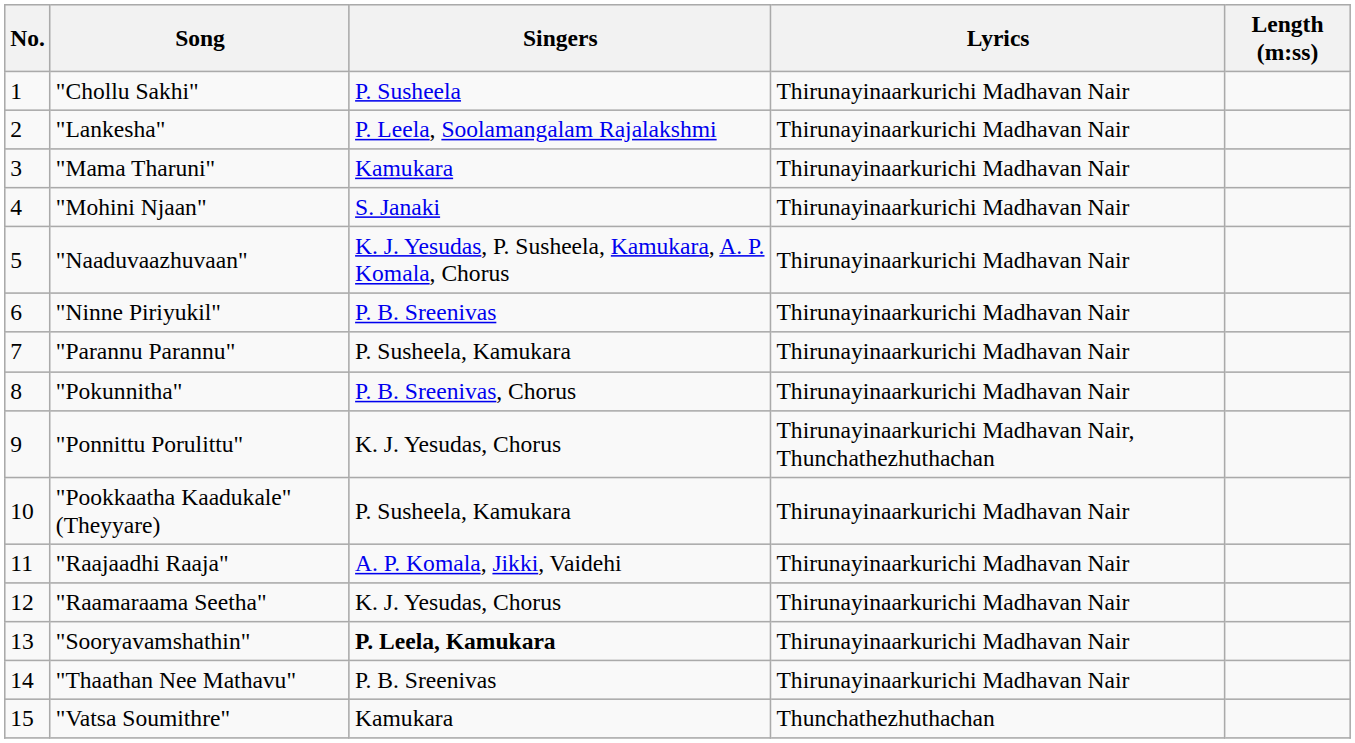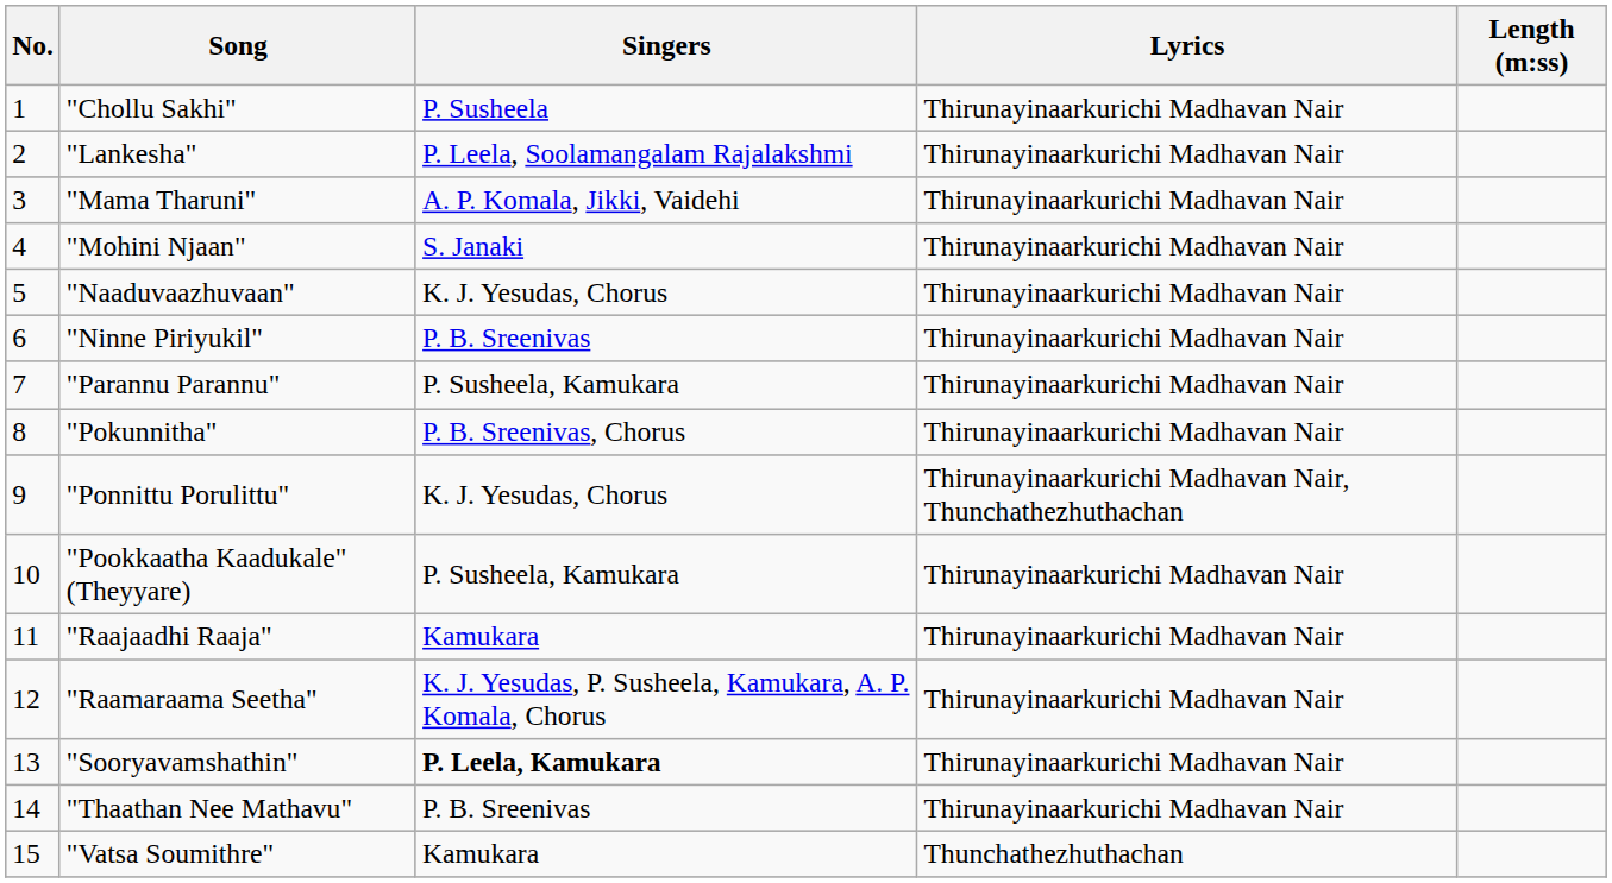 <table class="wikitable" style="font-size:95%;">
 <tr>
 <th>No.</th>
 <th>Song</th>
 <th>Singers</th>
 <th>Lyrics</th>
 <th>Length (m:ss)</th>
 </tr>
 <tr>
 <td>1</td>
 <td>"Chollu Sakhi"</td>
 <td><a href='#'>P. Susheela</a></td>
 <td>Thirunayinaarkurichi Madhavan Nair</td>
 <td></td>
 </tr>
 <tr>
 <td>2</td>
 <td>"Lankesha"</td>
 <td><a href='#'>P. Leela</a>, <a href='#'>Soolamangalam Rajalakshmi</a></td>
 <td>Thirunayinaarkurichi Madhavan Nair</td>
 <td></td>
 </tr>
 <tr>
 <td>3</td>
 <td>"Mama Tharuni"</td>
-<td><a href='#'>Kamukara</a></td>
+<td><a href='#'>A. P. Komala</a>, <a href='#'>Jikki</a>, Vaidehi</td>
 <td>Thirunayinaarkurichi Madhavan Nair</td>
 <td></td>
 </tr>
 <tr>
 <td>4</td>
 <td>"Mohini Njaan"</td>
 <td><a href='#'>S. Janaki</a></td>
 <td>Thirunayinaarkurichi Madhavan Nair</td>
 <td></td>
 </tr>
 <tr>
 <td>5</td>
 <td>"Naaduvaazhuvaan"</td>
-<td><a href='#'>K. J. Yesudas</a>, P. Susheela, <a href='#'>Kamukara</a>, <a href='#'>A. P. Komala</a>, Chorus</td>
+<td>K. J. Yesudas, Chorus</td>
 <td>Thirunayinaarkurichi Madhavan Nair</td>
 <td></td>
 </tr>
 <tr>
 <td>6</td>
 <td>"Ninne Piriyukil"</td>
 <td><a href='#'>P. B. Sreenivas</a></td>
 <td>Thirunayinaarkurichi Madhavan Nair</td>
 <td></td>
 </tr>
 <tr>
 <td>7</td>
 <td>"Parannu Parannu"</td>
 <td>P. Susheela, Kamukara</td>
 <td>Thirunayinaarkurichi Madhavan Nair</td>
 <td></td>
 </tr>
 <tr>
 <td>8</td>
 <td>"Pokunnitha"</td>
 <td><a href='#'>P. B. Sreenivas</a>, Chorus</td>
 <td>Thirunayinaarkurichi Madhavan Nair</td>
 <td></td>
 </tr>
 <tr>
 <td>9</td>
 <td>"Ponnittu Porulittu"</td>
 <td>K. J. Yesudas, Chorus</td>
 <td>Thirunayinaarkurichi Madhavan Nair, Thunchathezhuthachan</td>
 <td></td>
 </tr>
 <tr>
 <td>10</td>
 <td>"Pookkaatha Kaadukale" (Theyyare)</td>
 <td>P. Susheela, Kamukara</td>
 <td>Thirunayinaarkurichi Madhavan Nair</td>
 <td></td>
 </tr>
 <tr>
 <td>11</td>
 <td>"Raajaadhi Raaja"</td>
-<td><a href='#'>A. P. Komala</a>, <a href='#'>Jikki</a>, Vaidehi</td>
+<td><a href='#'>Kamukara</a></td>
 <td>Thirunayinaarkurichi Madhavan Nair</td>
 <td></td>
 </tr>
 <tr>
 <td>12</td>
 <td>"Raamaraama Seetha"</td>
-<td>K. J. Yesudas, Chorus</td>
+<td><a href='#'>K. J. Yesudas</a>, P. Susheela, <a href='#'>Kamukara</a>, <a href='#'>A. P. Komala</a>, Chorus</td>
 <td>Thirunayinaarkurichi Madhavan Nair</td>
 <td></td>
 </tr>
 <tr>
 <td>13</td>
 <td>"Sooryavamshathin"</td>
 <td><strong>P. Leela, Kamukara</strong></td>
 <td>Thirunayinaarkurichi Madhavan Nair</td>
 <td></td>
 </tr>
 <tr>
 <td>14</td>
 <td>"Thaathan Nee Mathavu"</td>
 <td>P. B. Sreenivas</td>
 <td>Thirunayinaarkurichi Madhavan Nair</td>
 <td></td>
 </tr>
 <tr>
 <td>15</td>
 <td>"Vatsa Soumithre"</td>
 <td>Kamukara</td>
 <td>Thunchathezhuthachan</td>
 <td></td>
 </tr>
 </table>
